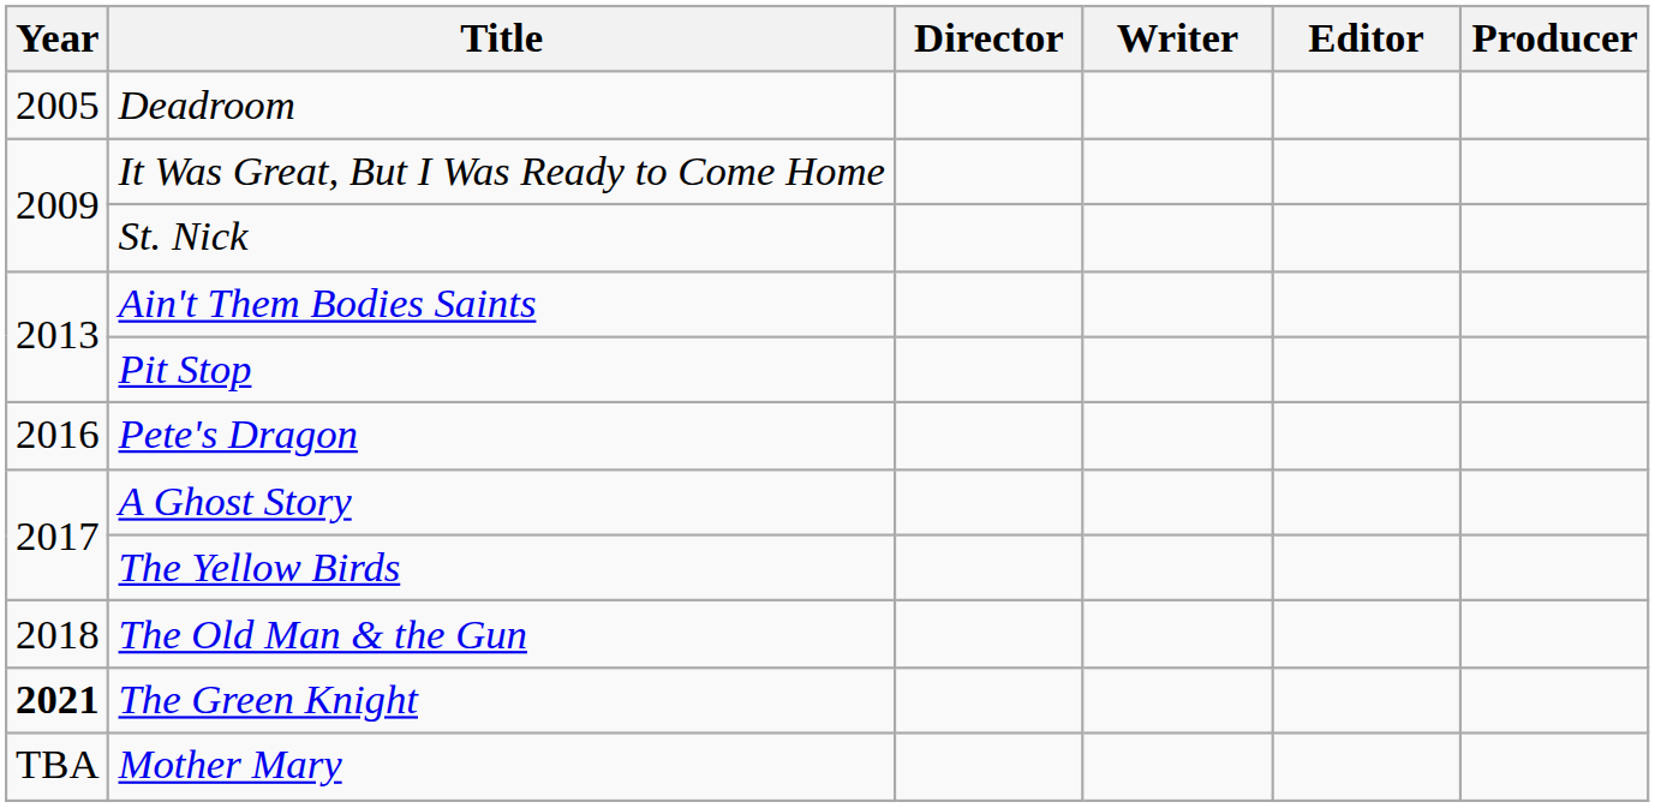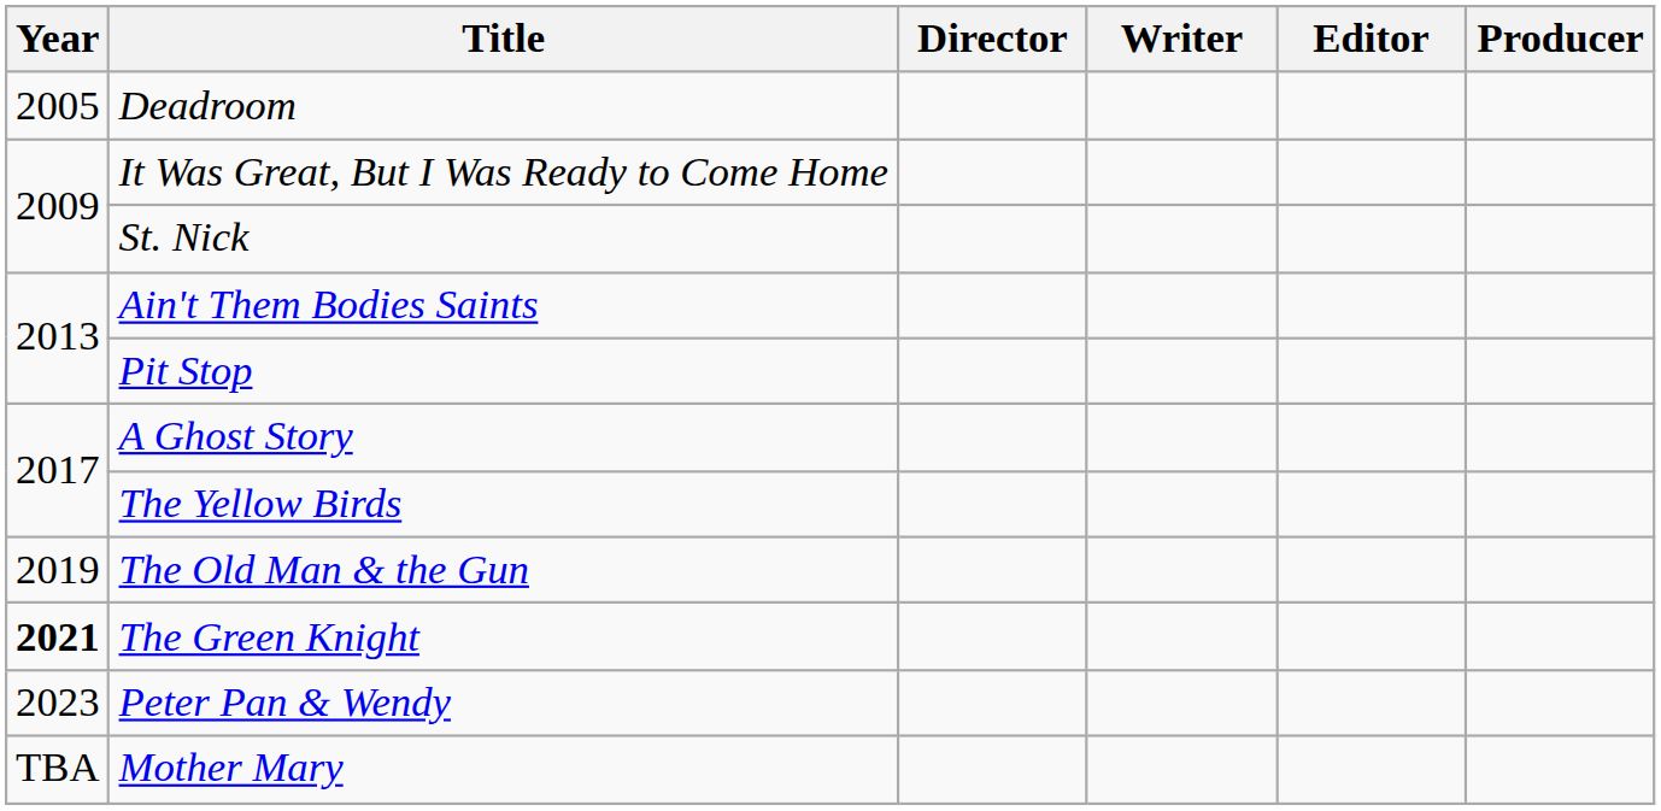 <table class="wikitable">
 <tr>
 <th>Year</th>
 <th>Title</th>
 <th width=65>Director</th>
 <th width=65>Writer</th>
 <th width=65>Editor</th>
 <th width=65>Producer</th>
 </tr>
 <tr>
 <td>2005</td>
 <td><em>Deadroom</em></td>
 <td></td>
 <td></td>
 <td></td>
 <td></td>
 </tr>
 <tr>
 <td rowspan=2>2009</td>
 <td><em>It Was Great, But I Was Ready to Come Home</em></td>
 <td></td>
 <td></td>
 <td></td>
 <td></td>
 </tr>
 <tr>
 <td><em>St. Nick</em></td>
 <td></td>
 <td></td>
 <td></td>
 <td></td>
 </tr>
 <tr>
 <td rowspan=2>2013</td>
 <td><em><a href='#'>Ain't Them Bodies Saints</a></em></td>
 <td></td>
 <td></td>
 <td></td>
 <td></td>
 </tr>
 <tr>
 <td><em><a href='#'>Pit Stop</a></em></td>
 <td></td>
 <td></td>
 <td></td>
 <td></td>
 </tr>
 <tr>
-<td>2016</td>
-<td><em><a href='#'>Pete's Dragon</a></em></td>
-<td></td>
-<td></td>
-<td></td>
-<td></td>
-</tr>
-<tr>
 <td rowspan=2>2017</td>
 <td><em><a href='#'>A Ghost Story</a></em></td>
 <td></td>
 <td></td>
 <td></td>
 <td></td>
 </tr>
 <tr>
 <td><em><a href='#'>The Yellow Birds</a></em></td>
 <td></td>
 <td></td>
 <td></td>
 <td></td>
 </tr>
 <tr>
-<td>2018</td>
+<td>2019</td>
 <td><em><a href='#'>The Old Man & the Gun</a></em></td>
 <td></td>
 <td></td>
 <td></td>
 <td></td>
 </tr>
 <tr>
 <td><strong>2021</strong></td>
 <td><em><a href='#'>The Green Knight</a></em></td>
 <td></td>
 <td></td>
 <td></td>
 <td></td>
 </tr>
 <tr>
+<td>2023</td>
+<td><em><a href='#'>Peter Pan & Wendy</a></em></td>
+<td></td>
+<td></td>
+<td></td>
+<td></td>
+</tr>
+<tr>
 <td>TBA</td>
 <td><em><a href='#'>Mother Mary</a></em></td>
 <td></td>
 <td></td>
 <td></td>
 <td></td>
 </tr>
 </table>
